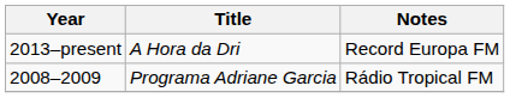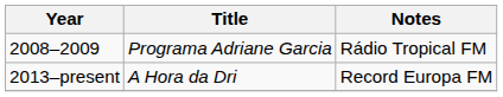 <table class="wikitable">
 <tr>
 <th>Year</th>
 <th>Title</th>
 <th>Notes</th>
 </tr>
 <tr>
+<td>2008–2009</td>
+<td><em>Programa Adriane Garcia</em></td>
+<td>Rádio Tropical FM</td>
+</tr>
+<tr>
 <td>2013–present</td>
 <td><em>A Hora da Dri</em></td>
 <td>Record Europa FM</td>
 </tr>
 <tr>
-<td>2008–2009</td>
-<td><em>Programa Adriane Garcia</em></td>
-<td>Rádio Tropical FM</td>
-</tr>
-<tr>
 </tr>
 </table>
